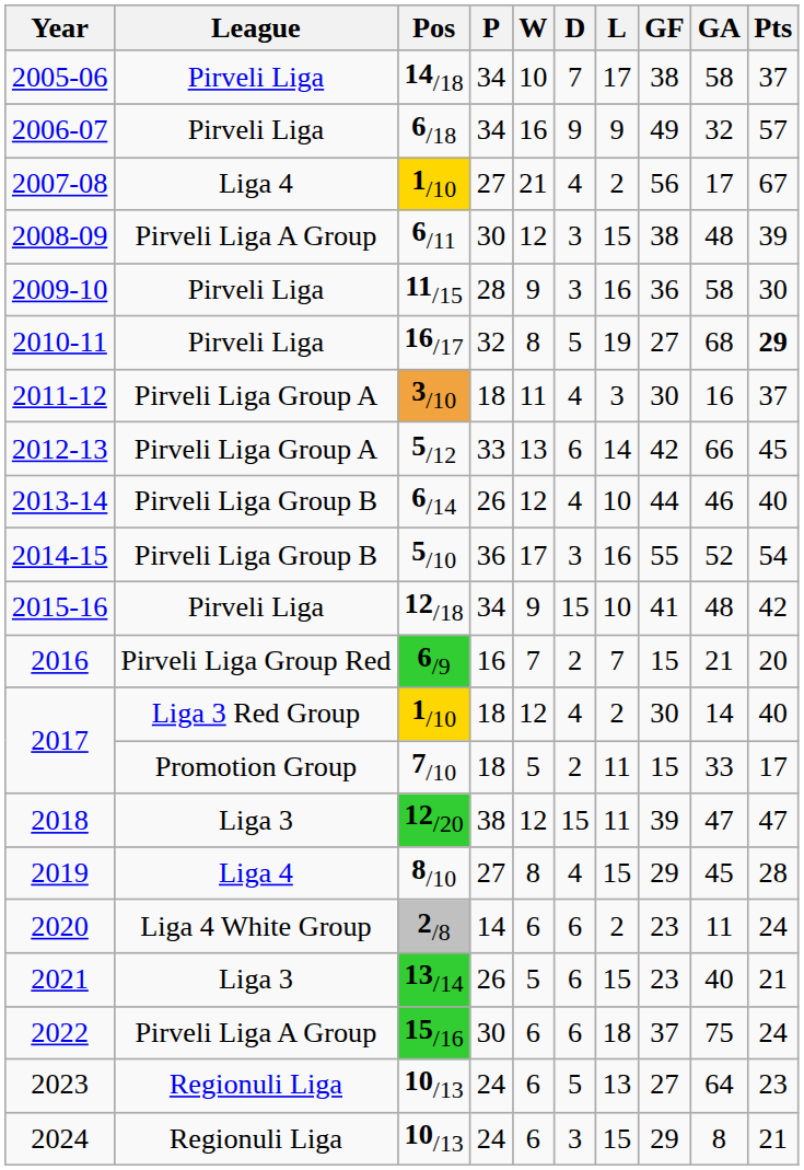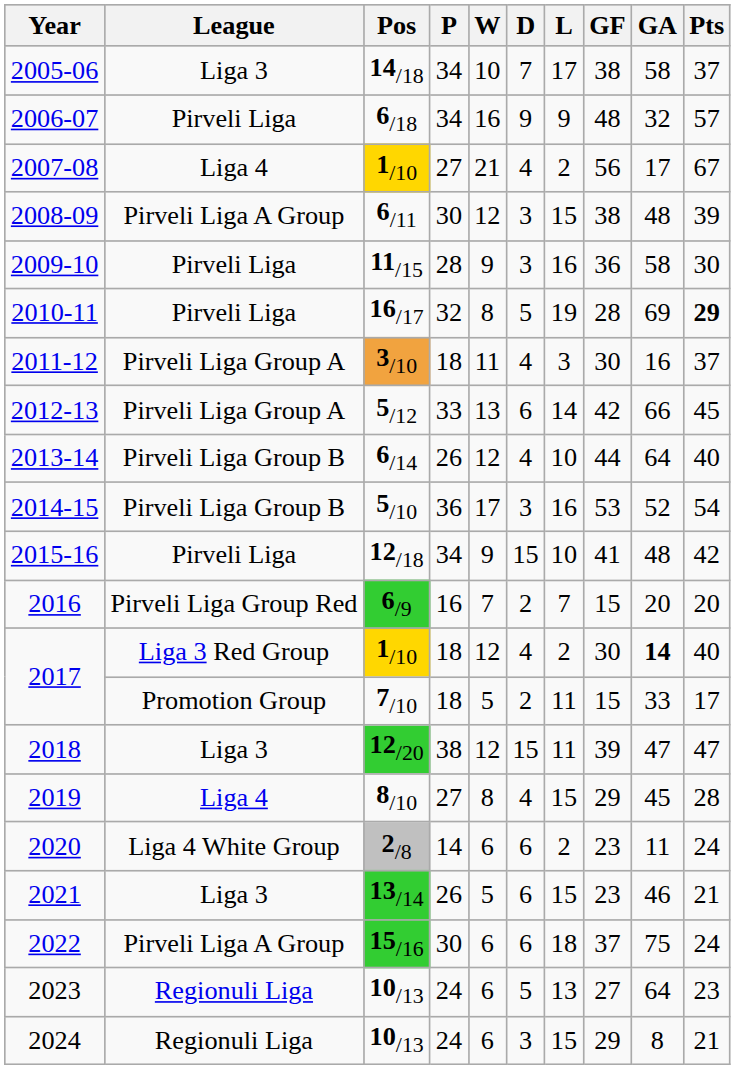 <table class="wikitable sortable" style="text-align: center">
 <tr>
 <th>Year</th>
 <th>League</th>
 <th>Pos</th>
 <th>P</th>
 <th>W</th>
 <th>D</th>
 <th>L</th>
 <th>GF</th>
 <th>GA</th>
 <th>Pts</th>
 </tr>
 <tr>
 <td><a href='#'>2005-06</a></td>
-<td><a href='#'>Pirveli Liga</a></td>
+<td>Liga 3</td>
 <td><strong>14</strong><sub>/18</sub></td>
 <td>34</td>
 <td>10</td>
 <td>7</td>
 <td>17</td>
 <td>38</td>
 <td>58</td>
 <td>37</td>
 </tr>
 <tr>
 <td><a href='#'>2006-07</a></td>
 <td>Pirveli Liga</td>
 <td><strong>6</strong><sub>/18</sub></td>
 <td>34</td>
 <td>16</td>
 <td>9</td>
 <td>9</td>
-<td>49</td>
+<td>48</td>
 <td>32</td>
 <td>57</td>
 </tr>
 <tr>
 <td><a href='#'>2007-08</a></td>
 <td>Liga 4</td>
 <td bgcolor=Gold><strong>1</strong><sub>/10</sub></td>
 <td>27</td>
 <td>21</td>
 <td>4</td>
 <td>2</td>
 <td>56</td>
 <td>17</td>
 <td>67</td>
 </tr>
 <tr>
 <td><a href='#'>2008-09</a></td>
 <td>Pirveli Liga A Group</td>
 <td><strong>6</strong><sub>/11</sub></td>
 <td>30</td>
 <td>12</td>
 <td>3</td>
 <td>15</td>
 <td>38</td>
 <td>48</td>
 <td>39</td>
 </tr>
 <tr>
 <td><a href='#'>2009-10</a></td>
 <td>Pirveli Liga</td>
 <td><strong>11</strong><sub>/15</sub></td>
 <td>28</td>
 <td>9</td>
 <td>3</td>
 <td>16</td>
 <td>36</td>
 <td>58</td>
 <td>30</td>
 </tr>
 <tr>
 <td><a href='#'>2010-11</a></td>
 <td>Pirveli Liga</td>
 <td><strong>16</strong><sub>/17</sub></td>
 <td>32</td>
 <td>8</td>
 <td>5</td>
 <td>19</td>
-<td>27</td>
-<td>68</td>
+<td>28</td>
+<td>69</td>
 <td><strong>29</strong></td>
 </tr>
 <tr>
 <td><a href='#'>2011-12</a></td>
 <td>Pirveli Liga Group A</td>
 <td bgcolor=#F1A33F><strong>3</strong><sub>/10</sub></td>
 <td>18</td>
 <td>11</td>
 <td>4</td>
 <td>3</td>
 <td>30</td>
 <td>16</td>
 <td>37</td>
 </tr>
 <tr>
 <td><a href='#'>2012-13</a></td>
 <td>Pirveli Liga Group A</td>
 <td><strong>5</strong><sub>/12</sub></td>
 <td>33</td>
 <td>13</td>
 <td>6</td>
 <td>14</td>
 <td>42</td>
 <td>66</td>
 <td>45</td>
 </tr>
 <tr>
 <td><a href='#'>2013-14</a></td>
 <td>Pirveli Liga Group B</td>
 <td><strong>6</strong><sub>/14</sub></td>
 <td>26</td>
 <td>12</td>
 <td>4</td>
 <td>10</td>
 <td>44</td>
-<td>46</td>
+<td>64</td>
 <td>40</td>
 </tr>
 <tr>
 <td><a href='#'>2014-15</a></td>
 <td>Pirveli Liga Group B</td>
 <td><strong>5</strong><sub>/10</sub></td>
 <td>36</td>
 <td>17</td>
 <td>3</td>
 <td>16</td>
-<td>55</td>
+<td>53</td>
 <td>52</td>
 <td>54</td>
 </tr>
 <tr>
 <td><a href='#'>2015-16</a></td>
 <td>Pirveli Liga</td>
 <td><strong>12</strong><sub>/18</sub></td>
 <td>34</td>
 <td>9</td>
 <td>15</td>
 <td>10</td>
 <td>41</td>
 <td>48</td>
 <td>42</td>
 </tr>
 <tr>
 <td><a href='#'>2016</a></td>
 <td>Pirveli Liga Group Red</td>
 <td bgcolor=LimeGreen><strong>6</strong><sub>/9</sub></td>
 <td>16</td>
 <td>7</td>
 <td>2</td>
 <td>7</td>
 <td>15</td>
-<td>21</td>
+<td>20</td>
 <td>20</td>
 </tr>
 <tr>
 <td rowspan="2"><a href='#'>2017</a></td>
 <td><a href='#'>Liga 3</a> Red Group</td>
 <td bgcolor=Gold><strong>1</strong><sub>/10</sub></td>
 <td>18</td>
 <td>12</td>
 <td>4</td>
 <td>2</td>
 <td>30</td>
-<td>14</td>
+<td><strong>14</strong></td>
 <td>40</td>
 </tr>
 <tr>
 <td>Promotion Group</td>
 <td><strong>7</strong><sub>/10</sub></td>
 <td>18</td>
 <td>5</td>
 <td>2</td>
 <td>11</td>
 <td>15</td>
 <td>33</td>
 <td>17</td>
 </tr>
 <tr>
 <td><a href='#'>2018</a></td>
 <td>Liga 3</td>
 <td bgcolor=LimeGreen><strong>12</strong><sub>/20</sub></td>
 <td>38</td>
 <td>12</td>
 <td>15</td>
 <td>11</td>
 <td>39</td>
 <td>47</td>
 <td>47</td>
 </tr>
 <tr>
 <td><a href='#'>2019</a></td>
 <td><a href='#'>Liga 4</a></td>
 <td><strong>8</strong><sub>/10</sub></td>
 <td>27</td>
 <td>8</td>
 <td>4</td>
 <td>15</td>
 <td>29</td>
 <td>45</td>
 <td>28</td>
 </tr>
 <tr>
 <td><a href='#'>2020</a></td>
 <td>Liga 4 White Group</td>
 <td bgcolor=Silver><strong>2</strong><sub>/8</sub></td>
 <td>14</td>
 <td>6</td>
 <td>6</td>
 <td>2</td>
 <td>23</td>
 <td>11</td>
 <td>24</td>
 </tr>
 <tr>
 <td><a href='#'>2021</a></td>
 <td>Liga 3</td>
 <td bgcolor=LimeGreen><strong>13</strong><sub>/14</sub></td>
 <td>26</td>
 <td>5</td>
 <td>6</td>
 <td>15</td>
 <td>23</td>
-<td>40</td>
+<td>46</td>
 <td>21</td>
 </tr>
 <tr>
 <td><a href='#'>2022</a></td>
 <td>Pirveli Liga A Group</td>
 <td bgcolor=LimeGreen><strong>15</strong><sub>/16</sub></td>
 <td>30</td>
 <td>6</td>
 <td>6</td>
 <td>18</td>
 <td>37</td>
 <td>75</td>
 <td>24</td>
 </tr>
 <tr>
 <td>2023</td>
 <td><a href='#'>Regionuli Liga</a></td>
 <td><strong>10</strong><sub>/13</sub></td>
 <td>24</td>
 <td>6</td>
 <td>5</td>
 <td>13</td>
 <td>27</td>
 <td>64</td>
 <td>23</td>
 </tr>
 <tr>
 <td>2024</td>
 <td>Regionuli Liga</td>
 <td><strong>10</strong><sub>/13</sub></td>
 <td>24</td>
 <td>6</td>
 <td>3</td>
 <td>15</td>
 <td>29</td>
 <td>8</td>
 <td>21</td>
 </tr>
 </table>
